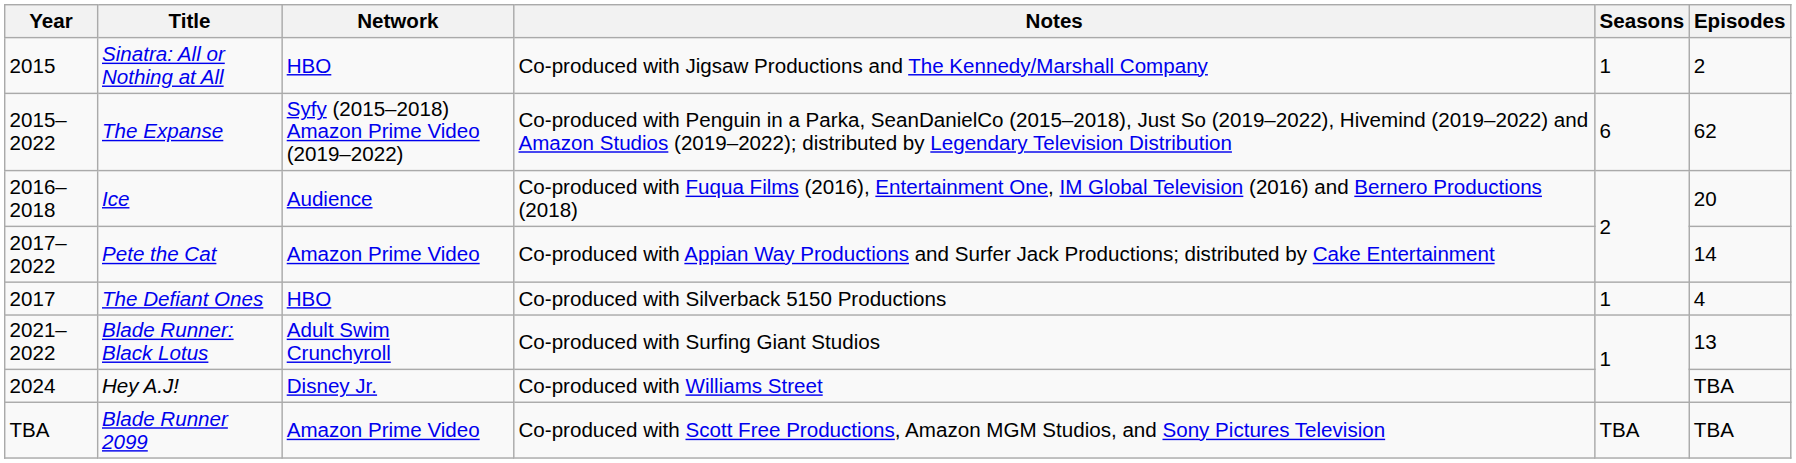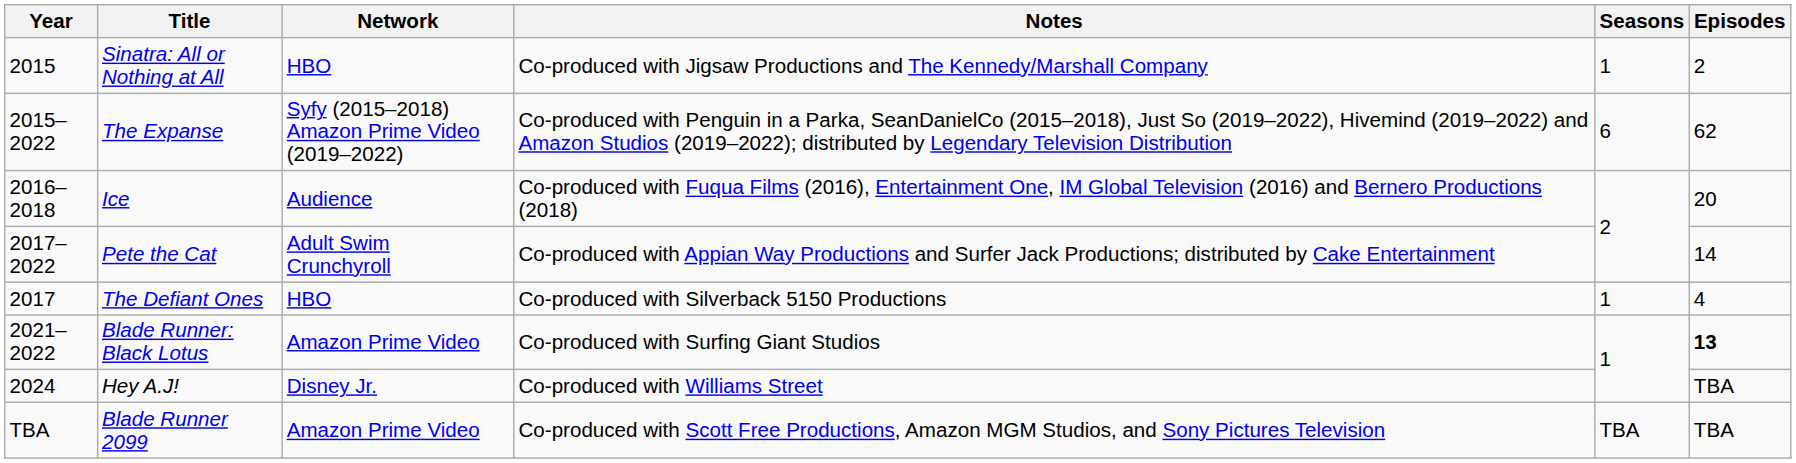 <table class="wikitable" style="font-size:90%;">
 <tr>
 <th>Year</th>
 <th>Title</th>
 <th>Network</th>
 <th>Notes</th>
 <th>Seasons</th>
 <th>Episodes</th>
 </tr>
 <tr>
 <td>2015</td>
 <td><em><a href='#'>Sinatra: All or Nothing at All</a></em></td>
 <td><a href='#'>HBO</a></td>
 <td>Co-produced with Jigsaw Productions and <a href='#'>The Kennedy/Marshall Company</a></td>
 <td>1</td>
 <td>2</td>
 </tr>
 <tr>
 <td>2015–2022</td>
 <td><em><a href='#'>The Expanse</a></em></td>
 <td><a href='#'>Syfy</a> (2015–2018)<br><a href='#'>Amazon Prime Video</a> (2019–2022)</td>
 <td>Co-produced with Penguin in a Parka, SeanDanielCo (2015–2018), Just So (2019–2022), Hivemind (2019–2022) and <a href='#'>Amazon Studios</a> (2019–2022); distributed by <a href='#'>Legendary Television Distribution</a></td>
 <td>6</td>
 <td>62</td>
 </tr>
 <tr>
 <td>2016–2018</td>
 <td><em><a href='#'>Ice</a></em></td>
 <td><a href='#'>Audience</a></td>
 <td>Co-produced with <a href='#'>Fuqua Films</a> (2016), <a href='#'>Entertainment One</a>, <a href='#'>IM Global Television</a> (2016) and <a href='#'>Bernero Productions</a> (2018)</td>
 <td rowspan=2>2</td>
 <td>20</td>
 </tr>
 <tr>
 <td>2017–2022</td>
 <td><em><a href='#'>Pete the Cat</a></em></td>
-<td><a href='#'>Amazon Prime Video</a></td>
+<td><a href='#'>Adult Swim</a><br><a href='#'>Crunchyroll</a></td>
 <td>Co-produced with <a href='#'>Appian Way Productions</a> and Surfer Jack Productions; distributed by <a href='#'>Cake Entertainment</a></td>
 <td>14</td>
 </tr>
 <tr>
 <td>2017</td>
 <td><em><a href='#'>The Defiant Ones</a></em></td>
 <td><a href='#'>HBO</a></td>
 <td>Co-produced with Silverback 5150 Productions</td>
 <td>1</td>
 <td>4</td>
 </tr>
 <tr>
 <td>2021–2022</td>
 <td><em><a href='#'>Blade Runner: Black Lotus</a></em></td>
-<td><a href='#'>Adult Swim</a><br><a href='#'>Crunchyroll</a></td>
+<td><a href='#'>Amazon Prime Video</a></td>
 <td>Co-produced with Surfing Giant Studios</td>
 <td rowspan=2>1</td>
-<td>13</td>
+<td><strong>13</strong></td>
 </tr>
 <tr>
 <td>2024</td>
 <td><em>Hey A.J!</em></td>
 <td><a href='#'>Disney Jr.</a></td>
 <td>Co-produced with <a href='#'>Williams Street</a></td>
 <td>TBA</td>
 </tr>
 <tr>
 <td>TBA</td>
 <td><em><a href='#'>Blade Runner 2099</a></em></td>
 <td><a href='#'>Amazon Prime Video</a></td>
 <td>Co-produced with <a href='#'>Scott Free Productions</a>, Amazon MGM Studios, and <a href='#'>Sony Pictures Television</a></td>
 <td>TBA</td>
 <td>TBA</td>
 </tr>
 </table>
